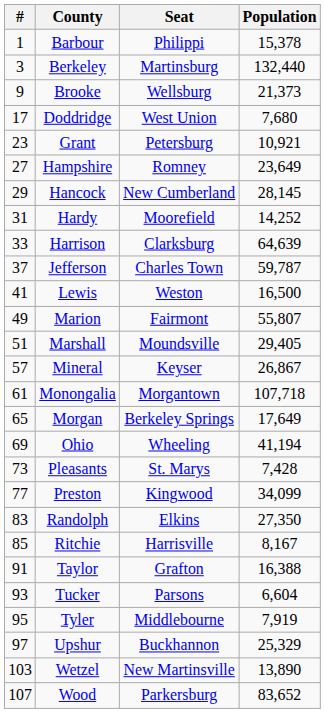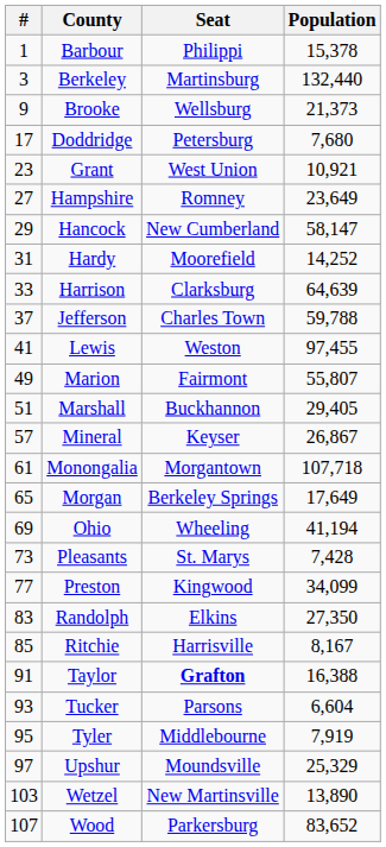 <table class="wikitable sortable" style="text-align:center;">
 <tr>
 <th>#</th>
 <th>County</th>
 <th>Seat</th>
 <th>Population</th>
 </tr>
 <tr>
 <td>1</td>
 <td><a href='#'>Barbour</a></td>
 <td><a href='#'>Philippi</a></td>
 <td>15,378</td>
 </tr>
 <tr>
 <td>3</td>
 <td><a href='#'>Berkeley</a></td>
 <td><a href='#'>Martinsburg</a></td>
 <td>132,440</td>
 </tr>
 <tr>
 <td>9</td>
 <td><a href='#'>Brooke</a></td>
 <td><a href='#'>Wellsburg</a></td>
 <td>21,373</td>
 </tr>
 <tr>
 <td>17</td>
 <td><a href='#'>Doddridge</a></td>
-<td><a href='#'>West Union</a></td>
+<td><a href='#'>Petersburg</a></td>
 <td>7,680</td>
 </tr>
 <tr>
 <td>23</td>
 <td><a href='#'>Grant</a></td>
-<td><a href='#'>Petersburg</a></td>
+<td><a href='#'>West Union</a></td>
 <td>10,921</td>
 </tr>
 <tr>
 <td>27</td>
 <td><a href='#'>Hampshire</a></td>
 <td><a href='#'>Romney</a></td>
 <td>23,649</td>
 </tr>
 <tr>
 <td>29</td>
 <td><a href='#'>Hancock</a></td>
 <td><a href='#'>New Cumberland</a></td>
-<td>28,145</td>
+<td>58,147</td>
 </tr>
 <tr>
 <td>31</td>
 <td><a href='#'>Hardy</a></td>
 <td><a href='#'>Moorefield</a></td>
 <td>14,252</td>
 </tr>
 <tr>
 <td>33</td>
 <td><a href='#'>Harrison</a></td>
 <td><a href='#'>Clarksburg</a></td>
 <td>64,639</td>
 </tr>
 <tr>
 <td>37</td>
 <td><a href='#'>Jefferson</a></td>
 <td><a href='#'>Charles Town</a></td>
-<td>59,787</td>
+<td>59,788</td>
 </tr>
 <tr>
 <td>41</td>
 <td><a href='#'>Lewis</a></td>
 <td><a href='#'>Weston</a></td>
-<td>16,500</td>
+<td>97,455</td>
 </tr>
 <tr>
 <td>49</td>
 <td><a href='#'>Marion</a></td>
 <td><a href='#'>Fairmont</a></td>
 <td>55,807</td>
 </tr>
 <tr>
 <td>51</td>
 <td><a href='#'>Marshall</a></td>
-<td><a href='#'>Moundsville</a></td>
+<td><a href='#'>Buckhannon</a></td>
 <td>29,405</td>
 </tr>
 <tr>
 <td>57</td>
 <td><a href='#'>Mineral</a></td>
 <td><a href='#'>Keyser</a></td>
 <td>26,867</td>
 </tr>
 <tr>
 <td>61</td>
 <td><a href='#'>Monongalia</a></td>
 <td><a href='#'>Morgantown</a></td>
 <td>107,718</td>
 </tr>
 <tr>
 <td>65</td>
 <td><a href='#'>Morgan</a></td>
 <td><a href='#'>Berkeley Springs</a></td>
 <td>17,649</td>
 </tr>
 <tr>
 <td>69</td>
 <td><a href='#'>Ohio</a></td>
 <td><a href='#'>Wheeling</a></td>
 <td>41,194</td>
 </tr>
 <tr>
 <td>73</td>
 <td><a href='#'>Pleasants</a></td>
 <td><a href='#'>St. Marys</a></td>
 <td>7,428</td>
 </tr>
 <tr>
 <td>77</td>
 <td><a href='#'>Preston</a></td>
 <td><a href='#'>Kingwood</a></td>
 <td>34,099</td>
 </tr>
 <tr>
 <td>83</td>
 <td><a href='#'>Randolph</a></td>
 <td><a href='#'>Elkins</a></td>
 <td>27,350</td>
 </tr>
 <tr>
 <td>85</td>
 <td><a href='#'>Ritchie</a></td>
 <td><a href='#'>Harrisville</a></td>
 <td>8,167</td>
 </tr>
 <tr>
 <td>91</td>
 <td><a href='#'>Taylor</a></td>
-<td><a href='#'>Grafton</a></td>
+<td><strong><a href='#'>Grafton</a></strong></td>
 <td>16,388</td>
 </tr>
 <tr>
 <td>93</td>
 <td><a href='#'>Tucker</a></td>
 <td><a href='#'>Parsons</a></td>
 <td>6,604</td>
 </tr>
 <tr>
 <td>95</td>
 <td><a href='#'>Tyler</a></td>
 <td><a href='#'>Middlebourne</a></td>
 <td>7,919</td>
 </tr>
 <tr>
 <td>97</td>
 <td><a href='#'>Upshur</a></td>
-<td><a href='#'>Buckhannon</a></td>
+<td><a href='#'>Moundsville</a></td>
 <td>25,329</td>
 </tr>
 <tr>
 <td>103</td>
 <td><a href='#'>Wetzel</a></td>
 <td><a href='#'>New Martinsville</a></td>
 <td>13,890</td>
 </tr>
 <tr>
 <td>107</td>
 <td><a href='#'>Wood</a></td>
 <td><a href='#'>Parkersburg</a></td>
 <td>83,652</td>
 </tr>
 </table>
